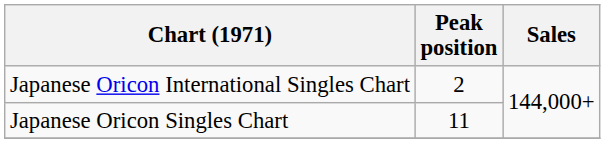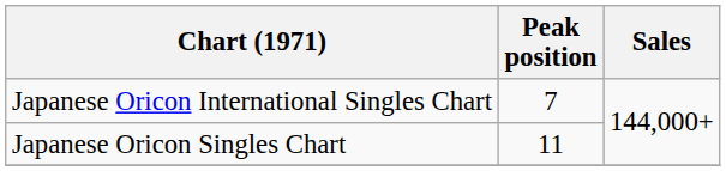 <table class="wikitable">
 <tr>
 <th>Chart (1971)</th>
 <th>Peak<br>position</th>
 <th>Sales</th>
 </tr>
 <tr>
 <td>Japanese <a href='#'>Oricon</a> International Singles Chart</td>
-<td align="center">2</td>
+<td align="center">7</td>
 <td rowspan=2>144,000+</td>
 </tr>
 <tr>
 <td>Japanese Oricon Singles Chart</td>
 <td align="center">11</td>
 </tr>
 <tr>
 </tr>
 </table>
